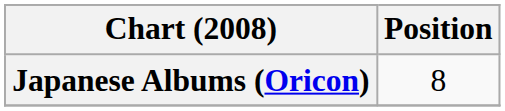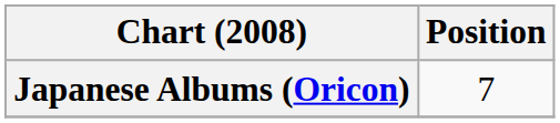 <table class="wikitable plainrowheaders" style="text-align:center">
 <tr>
 <th scope="col">Chart (2008)</th>
 <th scope="col">Position</th>
 </tr>
 <tr>
 <th scope="row">Japanese Albums (<a href='#'>Oricon</a>)</th>
-<td>8</td>
+<td>7</td>
 </tr>
 <tr>
 </tr>
 </table>
